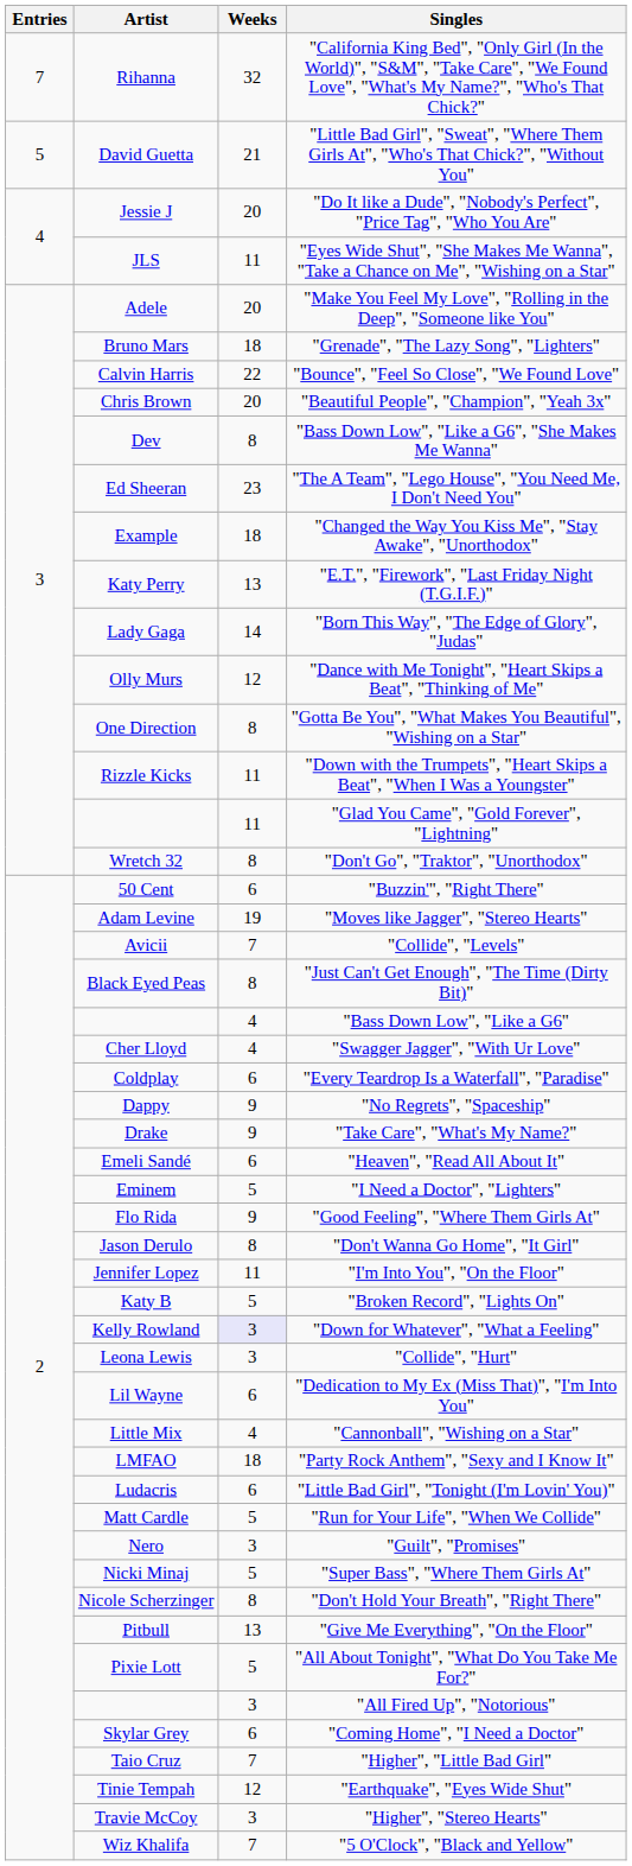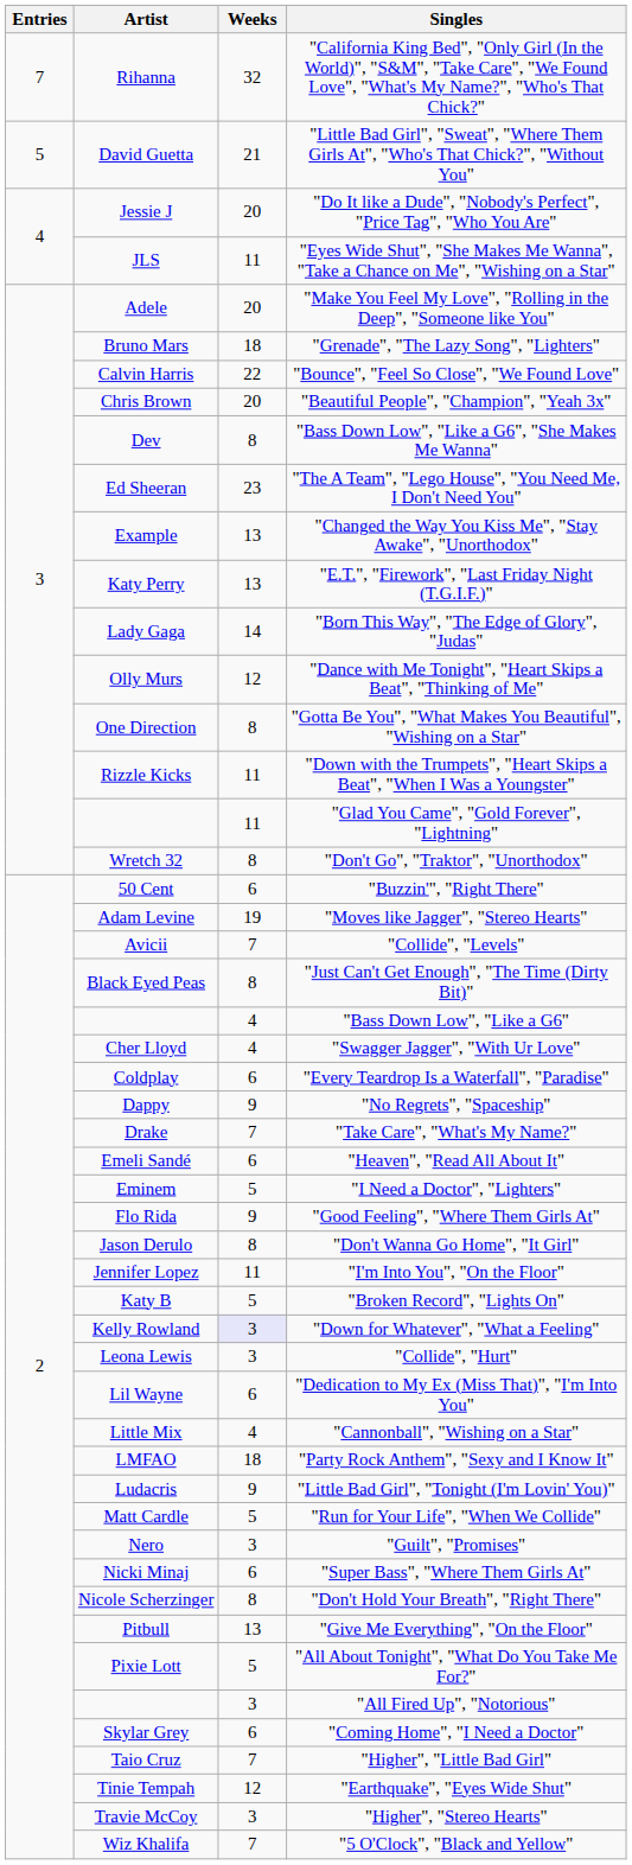 <table class="wikitable sortable" style="text-align: center;">
 <tr>
 <th scope="col" style="width:55px;" data-sort-type="number">Entries</th>
 <th scope="col" style="text-align:center;">Artist</th>
 <th scope="col" style="width:55px;" data-sort-type="number">Weeks</th>
 <th scope="col" style="width:300px;">Singles</th>
 </tr>
 <tr>
 <td rowspan="1" style="text-align:center">7</td>
 <td><a href='#'>Rihanna</a> </td>
 <td>32</td>
 <td>"<a href='#'>California King Bed</a>", "<a href='#'>Only Girl (In the World)</a>", "<a href='#'>S&M</a>", "<a href='#'>Take Care</a>", "<a href='#'>We Found Love</a>", "<a href='#'>What's My Name?</a>", "<a href='#'>Who's That Chick?</a>"</td>
 </tr>
 <tr>
 <td rowspan="1" style="text-align:center">5</td>
 <td><a href='#'>David Guetta</a> </td>
 <td>21</td>
 <td>"<a href='#'>Little Bad Girl</a>", "<a href='#'>Sweat</a>", "<a href='#'>Where Them Girls At</a>", "<a href='#'>Who's That Chick?</a>", "<a href='#'>Without You</a>"</td>
 </tr>
 <tr>
 <td rowspan="2" style="text-align:center">4</td>
 <td><a href='#'>Jessie J</a></td>
 <td>20</td>
 <td>"<a href='#'>Do It like a Dude</a>", "<a href='#'>Nobody's Perfect</a>", "<a href='#'>Price Tag</a>", "<a href='#'>Who You Are</a>"</td>
 </tr>
 <tr>
 <td><a href='#'>JLS</a> </td>
 <td>11</td>
 <td>"<a href='#'>Eyes Wide Shut</a>", "<a href='#'>She Makes Me Wanna</a>", "<a href='#'>Take a Chance on Me</a>", "<a href='#'>Wishing on a Star</a>"</td>
 </tr>
 <tr>
 <td rowspan="14" style="text-align:center">3</td>
 <td><a href='#'>Adele</a> </td>
 <td>20</td>
 <td>"<a href='#'>Make You Feel My Love</a>", "<a href='#'>Rolling in the Deep</a>", "<a href='#'>Someone like You</a>"</td>
 </tr>
 <tr>
 <td><a href='#'>Bruno Mars</a> </td>
 <td>18</td>
 <td>"<a href='#'>Grenade</a>", "<a href='#'>The Lazy Song</a>", "<a href='#'>Lighters</a>"</td>
 </tr>
 <tr>
 <td><a href='#'>Calvin Harris</a> </td>
 <td>22</td>
 <td>"<a href='#'>Bounce</a>", "<a href='#'>Feel So Close</a>", "<a href='#'>We Found Love</a>"</td>
 </tr>
 <tr>
 <td><a href='#'>Chris Brown</a> </td>
 <td>20</td>
 <td>"<a href='#'>Beautiful People</a>", "<a href='#'>Champion</a>", "<a href='#'>Yeah 3x</a>"</td>
 </tr>
 <tr>
 <td><a href='#'>Dev</a> </td>
 <td>8</td>
 <td>"<a href='#'>Bass Down Low</a>", "<a href='#'>Like a G6</a>", "<a href='#'>She Makes Me Wanna</a>"</td>
 </tr>
 <tr>
 <td><a href='#'>Ed Sheeran</a></td>
 <td>23</td>
 <td>"<a href='#'>The A Team</a>", "<a href='#'>Lego House</a>", "<a href='#'>You Need Me, I Don't Need You</a>"</td>
 </tr>
 <tr>
 <td><a href='#'>Example</a> </td>
-<td>18</td>
+<td>13</td>
 <td>"<a href='#'>Changed the Way You Kiss Me</a>", "<a href='#'>Stay Awake</a>", "<a href='#'>Unorthodox</a>"</td>
 </tr>
 <tr>
 <td><a href='#'>Katy Perry</a> </td>
 <td>13</td>
 <td>"<a href='#'>E.T.</a>", "<a href='#'>Firework</a>", "<a href='#'>Last Friday Night (T.G.I.F.)</a>"</td>
 </tr>
 <tr>
 <td><a href='#'>Lady Gaga</a></td>
 <td>14</td>
 <td>"<a href='#'>Born This Way</a>", "<a href='#'>The Edge of Glory</a>", "<a href='#'>Judas</a>"</td>
 </tr>
 <tr>
 <td><a href='#'>Olly Murs</a> </td>
 <td>12</td>
 <td>"<a href='#'>Dance with Me Tonight</a>", "<a href='#'>Heart Skips a Beat</a>", "<a href='#'>Thinking of Me</a>"</td>
 </tr>
 <tr>
 <td><a href='#'>One Direction</a> </td>
 <td>8</td>
 <td>"<a href='#'>Gotta Be You</a>", "<a href='#'>What Makes You Beautiful</a>", "<a href='#'>Wishing on a Star</a>"</td>
 </tr>
 <tr>
 <td><a href='#'>Rizzle Kicks</a> </td>
 <td>11</td>
 <td>"<a href='#'>Down with the Trumpets</a>", "<a href='#'>Heart Skips a Beat</a>", "<a href='#'>When I Was a Youngster</a>"</td>
 </tr>
 <tr>
 <td></td>
 <td>11</td>
 <td>"<a href='#'>Glad You Came</a>", "<a href='#'>Gold Forever</a>", "<a href='#'>Lightning</a>"</td>
 </tr>
 <tr>
 <td><a href='#'>Wretch 32</a></td>
 <td>8</td>
 <td>"<a href='#'>Don't Go</a>", "<a href='#'>Traktor</a>", "<a href='#'>Unorthodox</a>"</td>
 </tr>
 <tr>
 <td rowspan="33" style="text-align:center">2</td>
 <td><a href='#'>50 Cent</a> </td>
 <td>6</td>
 <td>"<a href='#'>Buzzin'</a>", "<a href='#'>Right There</a>"</td>
 </tr>
 <tr>
 <td><a href='#'>Adam Levine</a> </td>
 <td>19</td>
 <td>"<a href='#'>Moves like Jagger</a>", "<a href='#'>Stereo Hearts</a>"</td>
 </tr>
 <tr>
 <td><a href='#'>Avicii</a></td>
 <td>7</td>
 <td>"<a href='#'>Collide</a>", "<a href='#'>Levels</a>"</td>
 </tr>
 <tr>
 <td><a href='#'>Black Eyed Peas</a> </td>
 <td>8</td>
 <td>"<a href='#'>Just Can't Get Enough</a>", "<a href='#'>The Time (Dirty Bit)</a>"</td>
 </tr>
 <tr>
 <td> </td>
 <td>4</td>
 <td>"<a href='#'>Bass Down Low</a>", "<a href='#'>Like a G6</a>"</td>
 </tr>
 <tr>
 <td><a href='#'>Cher Lloyd</a></td>
 <td>4</td>
 <td>"<a href='#'>Swagger Jagger</a>", "<a href='#'>With Ur Love</a>"</td>
 </tr>
 <tr>
 <td><a href='#'>Coldplay</a> </td>
 <td>6</td>
 <td>"<a href='#'>Every Teardrop Is a Waterfall</a>", "<a href='#'>Paradise</a>"</td>
 </tr>
 <tr>
 <td><a href='#'>Dappy</a></td>
 <td>9</td>
 <td>"<a href='#'>No Regrets</a>", "<a href='#'>Spaceship</a>"</td>
 </tr>
 <tr>
 <td><a href='#'>Drake</a> </td>
-<td>9</td>
+<td>7</td>
 <td>"<a href='#'>Take Care</a>", "<a href='#'>What's My Name?</a>"</td>
 </tr>
 <tr>
 <td><a href='#'>Emeli Sandé</a> </td>
 <td>6</td>
 <td>"<a href='#'>Heaven</a>", "<a href='#'>Read All About It</a>"</td>
 </tr>
 <tr>
 <td><a href='#'>Eminem</a> </td>
 <td>5</td>
 <td>"<a href='#'>I Need a Doctor</a>", "<a href='#'>Lighters</a>"</td>
 </tr>
 <tr>
 <td><a href='#'>Flo Rida</a> </td>
 <td>9</td>
 <td>"<a href='#'>Good Feeling</a>", "<a href='#'>Where Them Girls At</a>"</td>
 </tr>
 <tr>
 <td><a href='#'>Jason Derulo</a></td>
 <td>8</td>
 <td>"<a href='#'>Don't Wanna Go Home</a>", "<a href='#'>It Girl</a>"</td>
 </tr>
 <tr>
 <td><a href='#'>Jennifer Lopez</a></td>
 <td>11</td>
 <td>"<a href='#'>I'm Into You</a>", "<a href='#'>On the Floor</a>"</td>
 </tr>
 <tr>
 <td><a href='#'>Katy B</a></td>
 <td>5</td>
 <td>"<a href='#'>Broken Record</a>", "<a href='#'>Lights On</a>"</td>
 </tr>
 <tr>
 <td><a href='#'>Kelly Rowland</a> </td>
 <td style="background: lavender;">3</td>
 <td>"<a href='#'>Down for Whatever</a>", "<a href='#'>What a Feeling</a>"</td>
 </tr>
 <tr>
 <td><a href='#'>Leona Lewis</a></td>
 <td>3</td>
 <td>"<a href='#'>Collide</a>", "<a href='#'>Hurt</a>"</td>
 </tr>
 <tr>
 <td><a href='#'>Lil Wayne</a> </td>
 <td>6</td>
 <td>"<a href='#'>Dedication to My Ex (Miss That)</a>", "<a href='#'>I'm Into You</a>"</td>
 </tr>
 <tr>
 <td><a href='#'>Little Mix</a> </td>
 <td>4</td>
 <td>"<a href='#'>Cannonball</a>", "<a href='#'>Wishing on a Star</a>"</td>
 </tr>
 <tr>
 <td><a href='#'>LMFAO</a></td>
 <td>18</td>
 <td>"<a href='#'>Party Rock Anthem</a>", "<a href='#'>Sexy and I Know It</a>"</td>
 </tr>
 <tr>
 <td><a href='#'>Ludacris</a> </td>
-<td>6</td>
+<td>9</td>
 <td>"<a href='#'>Little Bad Girl</a>", "<a href='#'>Tonight (I'm Lovin' You)</a>"</td>
 </tr>
 <tr>
 <td><a href='#'>Matt Cardle</a> </td>
 <td>5</td>
 <td>"<a href='#'>Run for Your Life</a>", "<a href='#'>When We Collide</a>"</td>
 </tr>
 <tr>
 <td><a href='#'>Nero</a></td>
 <td>3</td>
 <td>"<a href='#'>Guilt</a>", "<a href='#'>Promises</a>"</td>
 </tr>
 <tr>
 <td><a href='#'>Nicki Minaj</a> </td>
-<td>5</td>
+<td>6</td>
 <td>"<a href='#'>Super Bass</a>", "<a href='#'>Where Them Girls At</a>"</td>
 </tr>
 <tr>
 <td><a href='#'>Nicole Scherzinger</a></td>
 <td>8</td>
 <td>"<a href='#'>Don't Hold Your Breath</a>", "<a href='#'>Right There</a>"</td>
 </tr>
 <tr>
 <td><a href='#'>Pitbull</a> </td>
 <td>13</td>
 <td>"<a href='#'>Give Me Everything</a>", "<a href='#'>On the Floor</a>"</td>
 </tr>
 <tr>
 <td><a href='#'>Pixie Lott</a></td>
 <td>5</td>
 <td>"<a href='#'>All About Tonight</a>", "<a href='#'>What Do You Take Me For?</a>"</td>
 </tr>
 <tr>
 <td></td>
 <td>3</td>
 <td>"<a href='#'>All Fired Up</a>", "<a href='#'>Notorious</a>"</td>
 </tr>
 <tr>
 <td><a href='#'>Skylar Grey</a> </td>
 <td>6</td>
 <td>"<a href='#'>Coming Home</a>", "<a href='#'>I Need a Doctor</a>"</td>
 </tr>
 <tr>
 <td><a href='#'>Taio Cruz</a> </td>
 <td>7</td>
 <td>"<a href='#'>Higher</a>", "<a href='#'>Little Bad Girl</a>"</td>
 </tr>
 <tr>
 <td><a href='#'>Tinie Tempah</a> </td>
 <td>12</td>
 <td>"<a href='#'>Earthquake</a>", "<a href='#'>Eyes Wide Shut</a>"</td>
 </tr>
 <tr>
 <td><a href='#'>Travie McCoy</a> </td>
 <td>3</td>
 <td>"<a href='#'>Higher</a>", "<a href='#'>Stereo Hearts</a>"</td>
 </tr>
 <tr>
 <td><a href='#'>Wiz Khalifa</a> </td>
 <td>7</td>
 <td>"<a href='#'>5 O'Clock</a>", "<a href='#'>Black and Yellow</a>"</td>
 </tr>
 </table>
